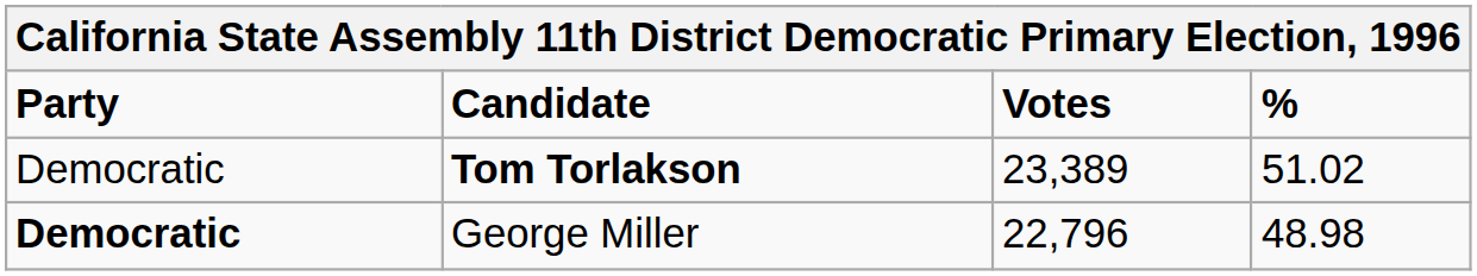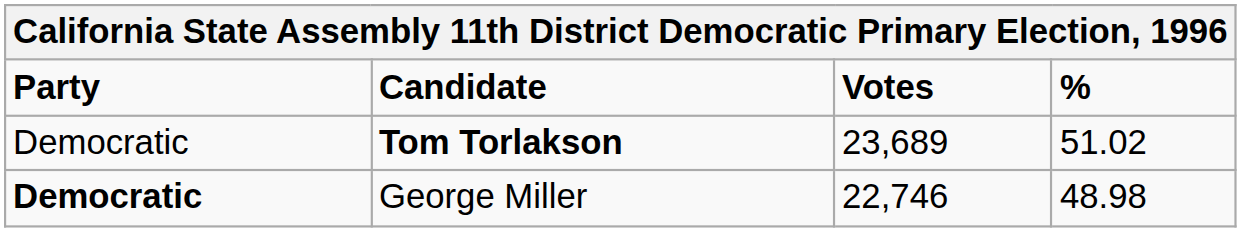 <table class="wikitable">
 <tr>
 <th colspan="4">California State Assembly 11th District Democratic Primary Election, 1996</th>
 </tr>
 <tr>
 <td><strong>Party</strong></td>
 <td><strong>Candidate</strong></td>
 <td><strong>Votes</strong></td>
 <td><strong>%</strong></td>
 </tr>
 <tr>
 <td>Democratic</td>
 <td><strong>Tom Torlakson</strong></td>
-<td>23,389</td>
+<td>23,689</td>
 <td>51.02</td>
 </tr>
 <tr>
 <td><strong>Democratic</strong></td>
 <td>George Miller</td>
-<td>22,796</td>
+<td>22,746</td>
 <td>48.98</td>
 </tr>
 </table>
